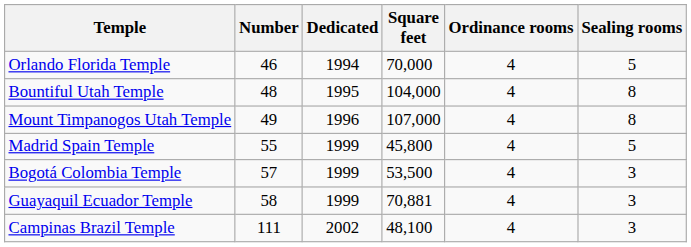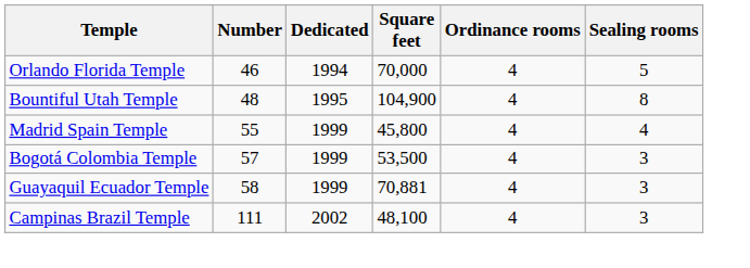 <table class="wikitable sortable" style="font-size:92%; white-space:nowrap;">
 <tr>
 <th>Temple</th>
 <th>Number</th>
 <th>Dedicated</th>
 <th>Square<br>feet</th>
 <th>Ordinance rooms</th>
 <th>Sealing rooms</th>
 </tr>
 <tr>
 <td><a href='#'>Orlando Florida Temple</a></td>
 <td align=center>46</td>
 <td align=center>1994</td>
 <td>70,000</td>
 <td align=center>4</td>
 <td align=center>5</td>
 </tr>
 <tr>
 <td><a href='#'>Bountiful Utah Temple</a></td>
 <td align=center>48</td>
 <td align=center>1995</td>
-<td>104,000</td>
-<td align=center>4</td>
-<td align=center>8</td>
-</tr>
-<tr>
-<td><a href='#'>Mount Timpanogos Utah Temple</a></td>
-<td align=center>49</td>
-<td align=center>1996</td>
-<td>107,000</td>
+<td>104,900</td>
 <td align=center>4</td>
 <td align=center>8</td>
 </tr>
 <tr>
 <td><a href='#'>Madrid Spain Temple</a></td>
 <td align=center>55</td>
 <td align=center>1999</td>
 <td>45,800</td>
 <td align=center>4</td>
-<td align=center>5</td>
+<td align=center>4</td>
 </tr>
 <tr>
 <td><a href='#'>Bogotá Colombia Temple</a></td>
 <td align=center>57</td>
 <td align=center>1999</td>
 <td>53,500</td>
 <td align=center>4</td>
 <td align=center>3</td>
 </tr>
 <tr>
 <td><a href='#'>Guayaquil Ecuador Temple</a></td>
 <td align=center>58</td>
 <td align=center>1999</td>
 <td>70,881</td>
 <td align=center>4</td>
 <td align=center>3</td>
 </tr>
 <tr>
 <td><a href='#'>Campinas Brazil Temple</a></td>
 <td align=center>111</td>
 <td align=center>2002</td>
 <td>48,100</td>
 <td align=center>4</td>
 <td align=center>3</td>
 </tr>
 </table>
